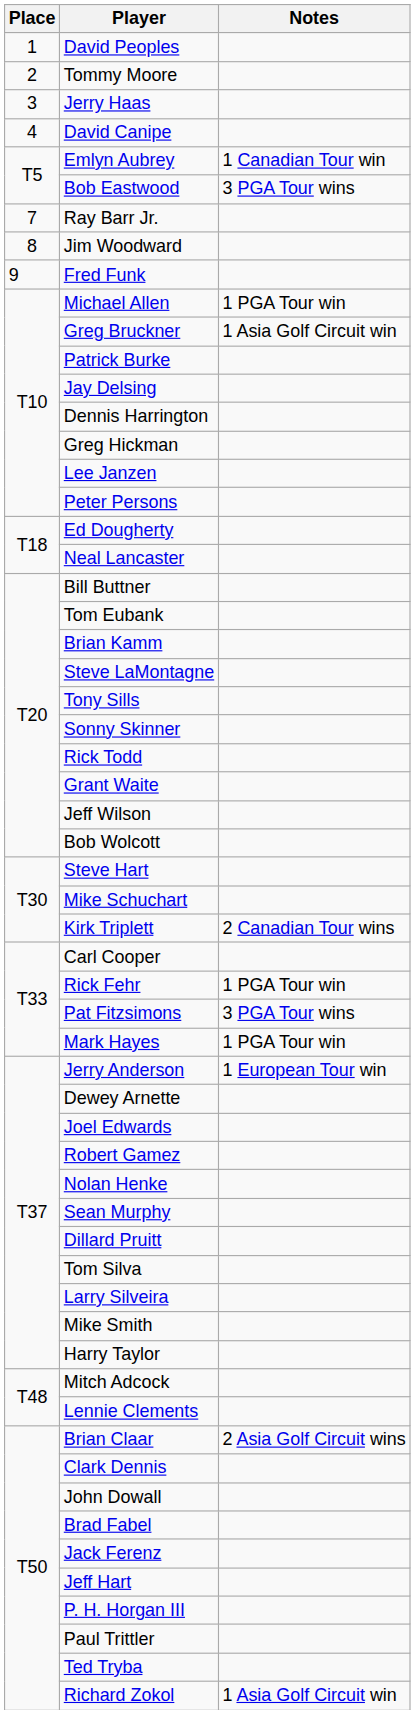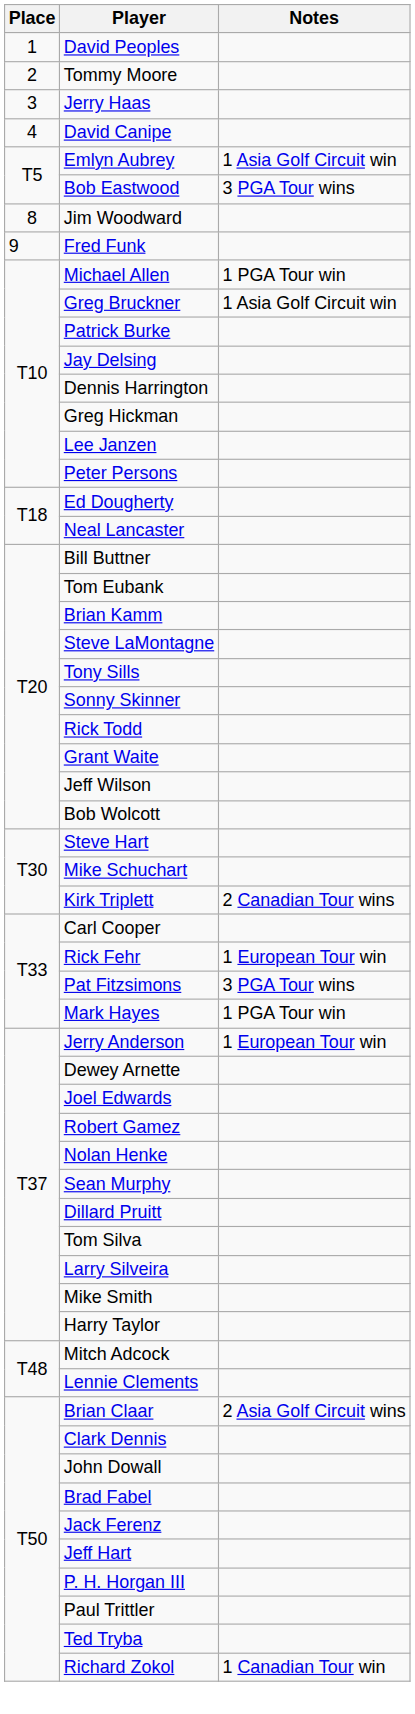 <table class="wikitable sortable">
 <tr>
 <th>Place</th>
 <th>Player</th>
 <th>Notes</th>
 </tr>
 <tr>
 <td align=center>1</td>
 <td> <a href='#'>David Peoples</a></td>
 <td></td>
 </tr>
 <tr>
 <td align=center>2</td>
 <td> Tommy Moore</td>
 <td></td>
 </tr>
 <tr>
 <td align=center>3</td>
 <td> <a href='#'>Jerry Haas</a></td>
 <td></td>
 </tr>
 <tr>
 <td align=center>4</td>
 <td> <a href='#'>David Canipe</a></td>
 <td></td>
 </tr>
 <tr>
 <td rowspan=2 align=center>T5</td>
 <td> <a href='#'>Emlyn Aubrey</a></td>
-<td>1 <a href='#'>Canadian Tour</a> win</td>
+<td>1 <a href='#'>Asia Golf Circuit</a> win</td>
 </tr>
 <tr>
 <td> <a href='#'>Bob Eastwood</a></td>
 <td>3 <a href='#'>PGA Tour</a> wins</td>
-</tr>
-<tr>
-<td align=center>7</td>
-<td> Ray Barr Jr.</td>
-<td></td>
 </tr>
 <tr>
 <td align=center>8</td>
 <td> Jim Woodward</td>
 <td></td>
 </tr>
 <tr>
 <td>9</td>
 <td> <a href='#'>Fred Funk</a></td>
 <td></td>
 </tr>
 <tr>
 <td rowspan=8 align=center>T10</td>
 <td> <a href='#'>Michael Allen</a></td>
 <td>1 PGA Tour win</td>
 </tr>
 <tr>
 <td> <a href='#'>Greg Bruckner</a></td>
 <td>1 Asia Golf Circuit win</td>
 </tr>
 <tr>
 <td> <a href='#'>Patrick Burke</a></td>
 <td></td>
 </tr>
 <tr>
 <td> <a href='#'>Jay Delsing</a></td>
 <td></td>
 </tr>
 <tr>
 <td> Dennis Harrington</td>
 <td></td>
 </tr>
 <tr>
 <td> Greg Hickman</td>
 <td></td>
 </tr>
 <tr>
 <td> <a href='#'>Lee Janzen</a></td>
 <td></td>
 </tr>
 <tr>
 <td> <a href='#'>Peter Persons</a></td>
 <td></td>
 </tr>
 <tr>
 <td rowspan=2 align=center>T18</td>
 <td> <a href='#'>Ed Dougherty</a></td>
 <td></td>
 </tr>
 <tr>
 <td> <a href='#'>Neal Lancaster</a></td>
 <td></td>
 </tr>
 <tr>
 <td rowspan=10 align=center>T20</td>
 <td> Bill Buttner</td>
 <td></td>
 </tr>
 <tr>
 <td> Tom Eubank</td>
 <td></td>
 </tr>
 <tr>
 <td> <a href='#'>Brian Kamm</a></td>
 <td></td>
 </tr>
 <tr>
 <td> <a href='#'>Steve LaMontagne</a></td>
 <td></td>
 </tr>
 <tr>
 <td> <a href='#'>Tony Sills</a></td>
 <td></td>
 </tr>
 <tr>
 <td> <a href='#'>Sonny Skinner</a></td>
 <td></td>
 </tr>
 <tr>
 <td> <a href='#'>Rick Todd</a></td>
 <td></td>
 </tr>
 <tr>
 <td> <a href='#'>Grant Waite</a></td>
 <td></td>
 </tr>
 <tr>
 <td> Jeff Wilson</td>
 <td></td>
 </tr>
 <tr>
 <td> Bob Wolcott</td>
 <td></td>
 </tr>
 <tr>
 <td rowspan=3 align=center>T30</td>
 <td> <a href='#'>Steve Hart</a></td>
 <td></td>
 </tr>
 <tr>
 <td> <a href='#'>Mike Schuchart</a></td>
 <td></td>
 </tr>
 <tr>
 <td> <a href='#'>Kirk Triplett</a></td>
 <td>2 <a href='#'>Canadian Tour</a> wins</td>
 </tr>
 <tr>
 <td rowspan=4 align=center>T33</td>
 <td> Carl Cooper</td>
 <td></td>
 </tr>
 <tr>
 <td> <a href='#'>Rick Fehr</a></td>
-<td>1 PGA Tour win</td>
+<td>1 <a href='#'>European Tour</a> win</td>
 </tr>
 <tr>
 <td> <a href='#'>Pat Fitzsimons</a></td>
 <td>3 <a href='#'>PGA Tour</a> wins</td>
 </tr>
 <tr>
 <td> <a href='#'>Mark Hayes</a></td>
 <td>1 PGA Tour win</td>
 </tr>
 <tr>
 <td rowspan=11 align=center>T37</td>
 <td> <a href='#'>Jerry Anderson</a></td>
 <td>1 <a href='#'>European Tour</a> win</td>
 </tr>
 <tr>
 <td> Dewey Arnette</td>
 <td></td>
 </tr>
 <tr>
 <td> <a href='#'>Joel Edwards</a></td>
 <td></td>
 </tr>
 <tr>
 <td> <a href='#'>Robert Gamez</a></td>
 <td></td>
 </tr>
 <tr>
 <td> <a href='#'>Nolan Henke</a></td>
 <td></td>
 </tr>
 <tr>
 <td> <a href='#'>Sean Murphy</a></td>
 <td></td>
 </tr>
 <tr>
 <td> <a href='#'>Dillard Pruitt</a></td>
 <td></td>
 </tr>
 <tr>
 <td> Tom Silva</td>
 <td></td>
 </tr>
 <tr>
 <td> <a href='#'>Larry Silveira</a></td>
 <td></td>
 </tr>
 <tr>
 <td> Mike Smith</td>
 <td></td>
 </tr>
 <tr>
 <td> Harry Taylor</td>
 <td></td>
 </tr>
 <tr>
 <td rowspan=2 align=center>T48</td>
 <td> Mitch Adcock</td>
 <td></td>
 </tr>
 <tr>
 <td> <a href='#'>Lennie Clements</a></td>
 <td></td>
 </tr>
 <tr>
 <td rowspan=10 align=center>T50</td>
 <td> <a href='#'>Brian Claar</a></td>
 <td>2 <a href='#'>Asia Golf Circuit</a> wins</td>
 </tr>
 <tr>
 <td> <a href='#'>Clark Dennis</a></td>
 <td></td>
 </tr>
 <tr>
 <td> John Dowall</td>
 <td></td>
 </tr>
 <tr>
 <td> <a href='#'>Brad Fabel</a></td>
 <td></td>
 </tr>
 <tr>
 <td> <a href='#'>Jack Ferenz</a></td>
 <td></td>
 </tr>
 <tr>
 <td> <a href='#'>Jeff Hart</a></td>
 <td></td>
 </tr>
 <tr>
 <td> <a href='#'>P. H. Horgan III</a></td>
 <td></td>
 </tr>
 <tr>
 <td> Paul Trittler</td>
 <td></td>
 </tr>
 <tr>
 <td> <a href='#'>Ted Tryba</a></td>
 <td></td>
 </tr>
 <tr>
 <td> <a href='#'>Richard Zokol</a></td>
-<td>1 <a href='#'>Asia Golf Circuit</a> win</td>
+<td>1 <a href='#'>Canadian Tour</a> win</td>
 </tr>
 </table>
